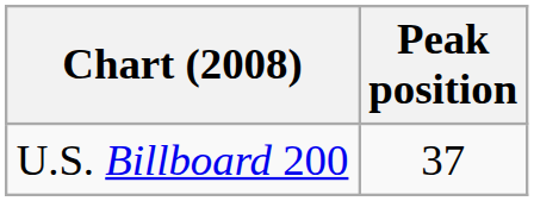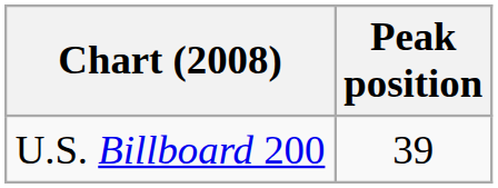 <table class="wikitable">
 <tr>
 <th>Chart (2008)</th>
 <th>Peak<br>position</th>
 </tr>
 <tr>
 <td>U.S. <a href='#'><em>Billboard</em> 200</a></td>
-<td align="center">37</td>
+<td align="center">39</td>
 </tr>
 </table>
